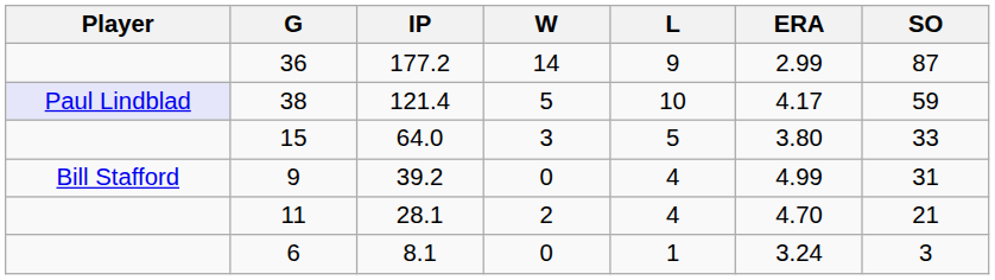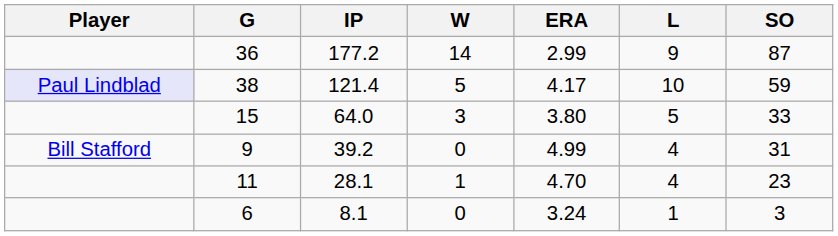 <table class="wikitable sortable">
 <tr>
 <th bgcolor="#DDDDFF" width="16%">Player</th>
 <th bgcolor="#DDDDFF" width="9%">G</th>
 <th bgcolor="#DDDDFF" width="9%">IP</th>
 <th bgcolor="#DDDDFF" width="9%">W</th>
+<th bgcolor="#DDDDFF" width="9%">ERA</th>
 <th bgcolor="#DDDDFF" width="9%">L</th>
-<th bgcolor="#DDDDFF" width="9%">ERA</th>
 <th bgcolor="#DDDDFF" width="9%">SO</th>
 </tr>
 <tr align="center">
 <td></td>
 <td>36</td>
 <td>177.2</td>
 <td>14</td>
+<td>2.99</td>
 <td>9</td>
-<td>2.99</td>
 <td>87</td>
 </tr>
 <tr align="center">
 <td style="background: lavender;"><a href='#'>Paul Lindblad</a></td>
 <td>38</td>
 <td>121.4</td>
 <td>5</td>
+<td>4.17</td>
 <td>10</td>
-<td>4.17</td>
 <td>59</td>
 </tr>
 <tr align="center">
 <td></td>
 <td>15</td>
 <td>64.0</td>
 <td>3</td>
+<td>3.80</td>
 <td>5</td>
-<td>3.80</td>
 <td>33</td>
 </tr>
 <tr align="center">
 <td><a href='#'>Bill Stafford</a></td>
 <td>9</td>
 <td>39.2</td>
 <td>0</td>
+<td>4.99</td>
 <td>4</td>
-<td>4.99</td>
 <td>31</td>
 </tr>
 <tr align="center">
 <td></td>
 <td>11</td>
 <td>28.1</td>
-<td>2</td>
+<td>1</td>
+<td>4.70</td>
 <td>4</td>
-<td>4.70</td>
-<td>21</td>
+<td>23</td>
 </tr>
 <tr align="center">
 <td></td>
 <td>6</td>
 <td>8.1</td>
 <td>0</td>
+<td>3.24</td>
 <td>1</td>
-<td>3.24</td>
 <td>3</td>
 </tr>
 </table>
